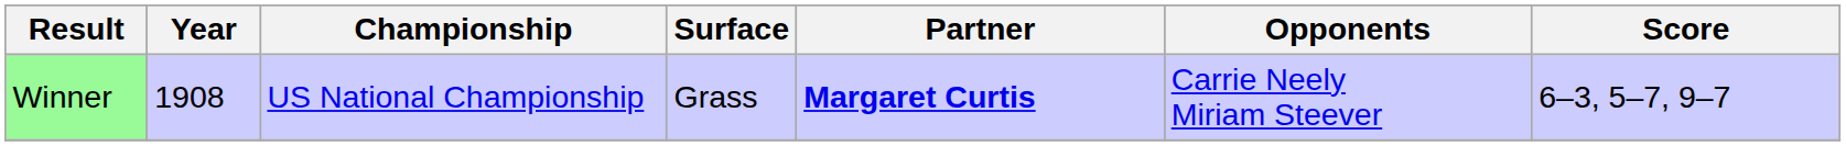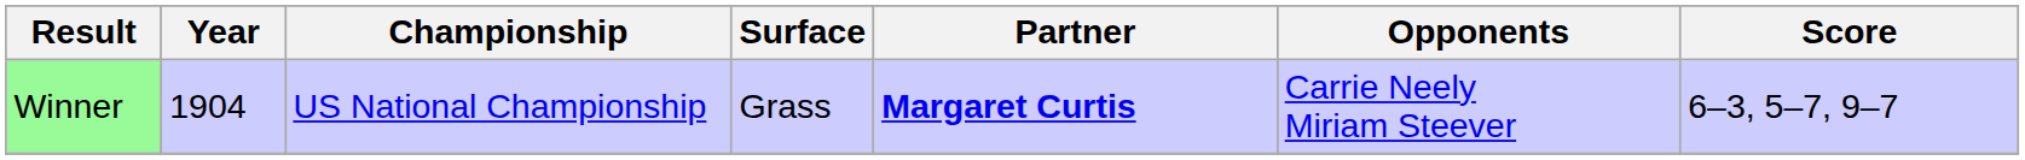 <table class="sortable wikitable">
 <tr>
 <th style="width:65px">Result</th>
 <th style="width:50px">Year</th>
 <th style="width:200px">Championship</th>
 <th style="width:50px">Surface</th>
 <th style="width:180px">Partner</th>
 <th style="width:180px">Opponents</th>
 <th style="width:150px" class="unsortable">Score</th>
 </tr>
 <tr style="background:#ccf;">
 <td style="background:#98fb98;">Winner</td>
-<td>1908</td>
+<td>1904</td>
 <td><a href='#'>US National Championship</a></td>
 <td>Grass</td>
 <td><strong> <a href='#'>Margaret Curtis</a></strong></td>
 <td>  <a href='#'>Carrie Neely</a><br>   <a href='#'>Miriam Steever</a></td>
 <td>6–3, 5–7, 9–7</td>
 </tr>
 <tr>
 </tr>
 </table>
